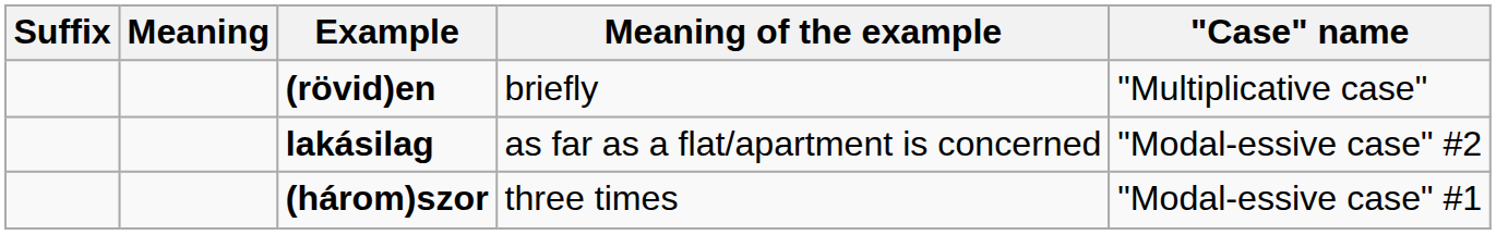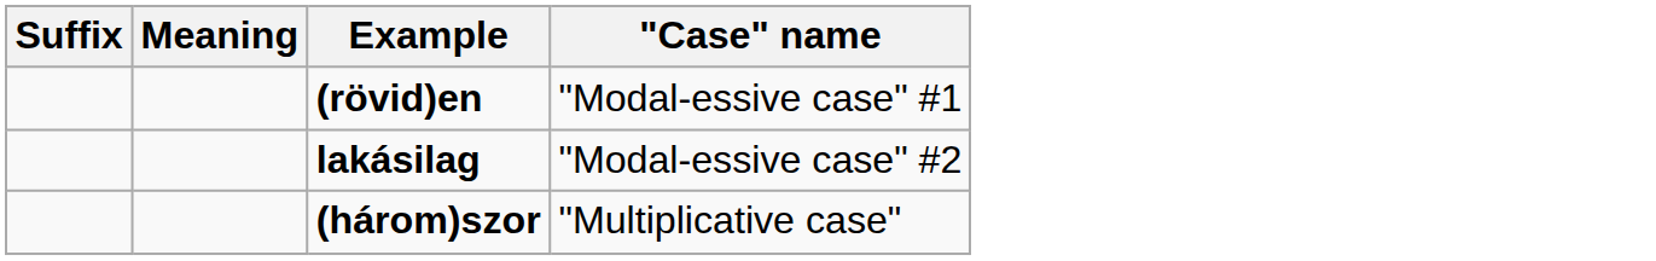 <table class="wikitable">
 <tr>
 <th>Suffix</th>
 <th>Meaning</th>
 <th>Example</th>
-<th>Meaning of the example</th>
 <th>"Case" name</th>
 </tr>
 <tr>
 <td></td>
 <td></td>
 <td><strong>(rövid)en</strong></td>
-<td>briefly</td>
-<td>"Multiplicative case"</td>
+<td>"Modal-essive case" #1</td>
 </tr>
 <tr>
 <td></td>
 <td></td>
 <td><strong>lakásilag</strong></td>
-<td>as far as a flat/apartment is concerned</td>
 <td>"Modal-essive case" #2</td>
 </tr>
 <tr>
 <td></td>
 <td></td>
 <td><strong>(három)szor</strong></td>
-<td>three times</td>
-<td>"Modal-essive case" #1</td>
+<td>"Multiplicative case"</td>
 </tr>
 </table>
